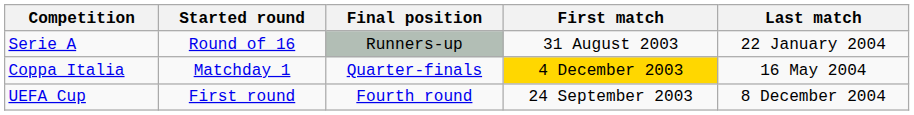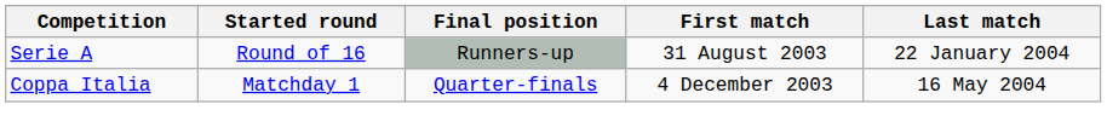 <table class=wikitable style="text-align:center; width:730px">
 <tr>
 <th style=text-align:center; width:150px;>Competition</th>
 <th style=text-align:center; width:100px;>Started round</th>
 <th style=text-align:center; width:100px;>Final position</th>
 <th style=text-align:center; width:150px;>First match</th>
 <th style=text-align:center; width:140px;>Last match</th>
 </tr>
 <tr>
 <td style=text-align:left;><a href='#'>Serie A</a></td>
 <td><a href='#'>Round of 16</a></td>
 <td style=background:#B2BEB5;>Runners-up</td>
 <td>31 August 2003</td>
 <td>22 January 2004</td>
 </tr>
 <tr>
 <td style=text-align:left;><a href='#'>Coppa Italia</a></td>
 <td><a href='#'>Matchday 1</a></td>
 <td><a href='#'>Quarter-finals</a></td>
-<td style="background: gold;">4 December 2003</td>
+<td>4 December 2003</td>
 <td>16 May 2004</td>
 </tr>
-<tr>
-<td style=text-align:left;><a href='#'>UEFA Cup</a></td>
-<td><a href='#'>First round</a></td>
-<td><a href='#'>Fourth round</a></td>
-<td>24 September 2003</td>
-<td>8 December 2004</td>
-</tr>
 </table>
